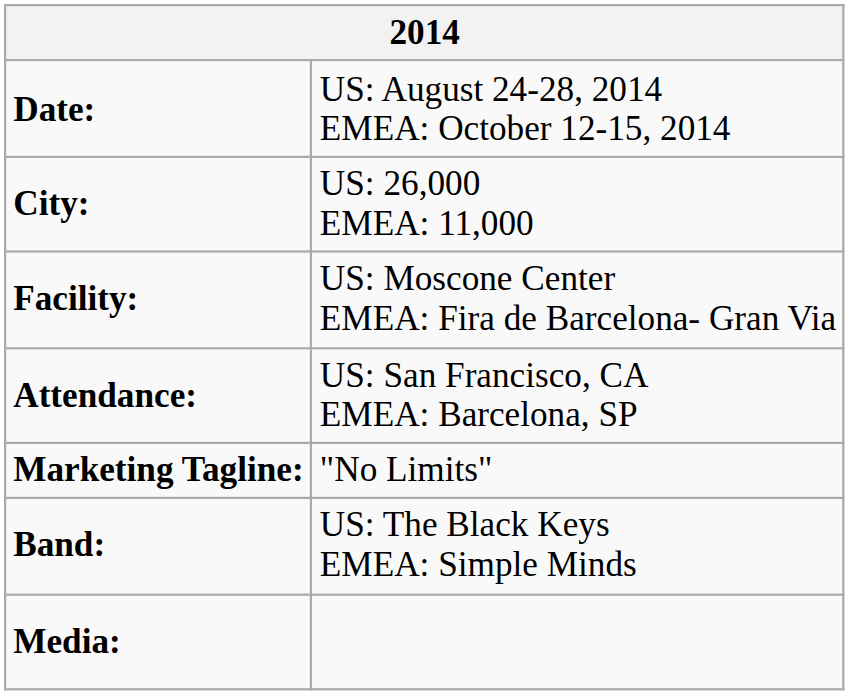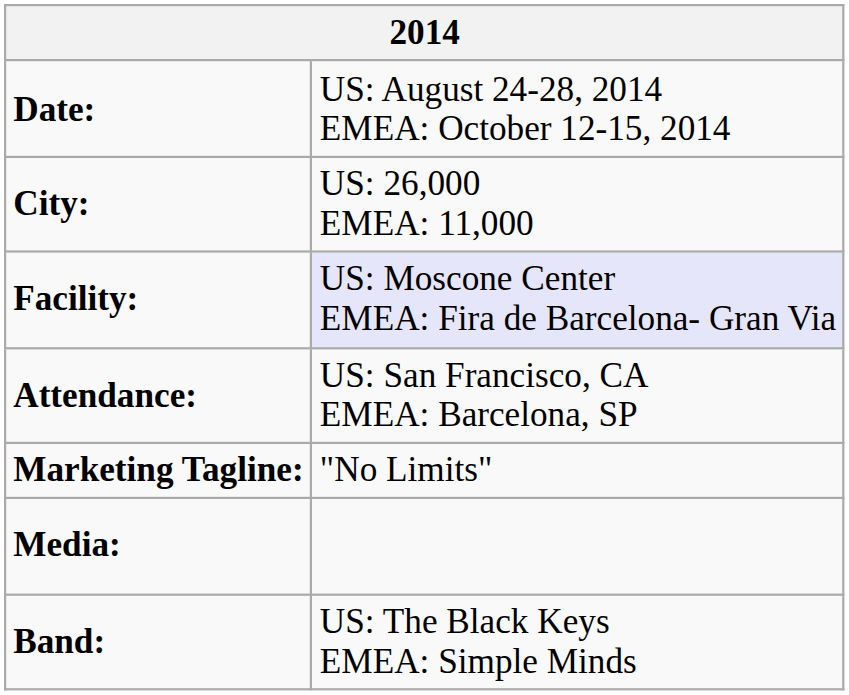 <table class="wikitable">
 <tr>
 <th colspan="2">2014</th>
 </tr>
 <tr>
 <td><strong>Date:</strong></td>
 <td>US: August 24-28, 2014<br>EMEA: October 12-15, 2014</td>
 </tr>
 <tr>
 <td><strong>City:</strong></td>
 <td>US: 26,000<br>EMEA: 11,000</td>
 </tr>
 <tr>
 <td><strong>Facility:</strong></td>
-<td>US: Moscone Center<br>EMEA: Fira de Barcelona- Gran Via</td>
+<td style="background: lavender;">US: Moscone Center<br>EMEA: Fira de Barcelona- Gran Via</td>
 </tr>
 <tr>
 <td><strong>Attendance:</strong></td>
 <td>US: San Francisco, CA<br>EMEA: Barcelona, SP</td>
 </tr>
 <tr>
 <td><strong>Marketing Tagline:</strong></td>
 <td>"No Limits"</td>
 </tr>
 <tr>
+<td><strong>Media:</strong></td>
+<td><br><br></td>
+</tr>
+<tr>
 <td><strong>Band:</strong></td>
 <td>US: The Black Keys<br>EMEA: Simple Minds</td>
 </tr>
-<tr>
-<td><strong>Media:</strong></td>
-<td><br><br></td>
-</tr>
 </table>
